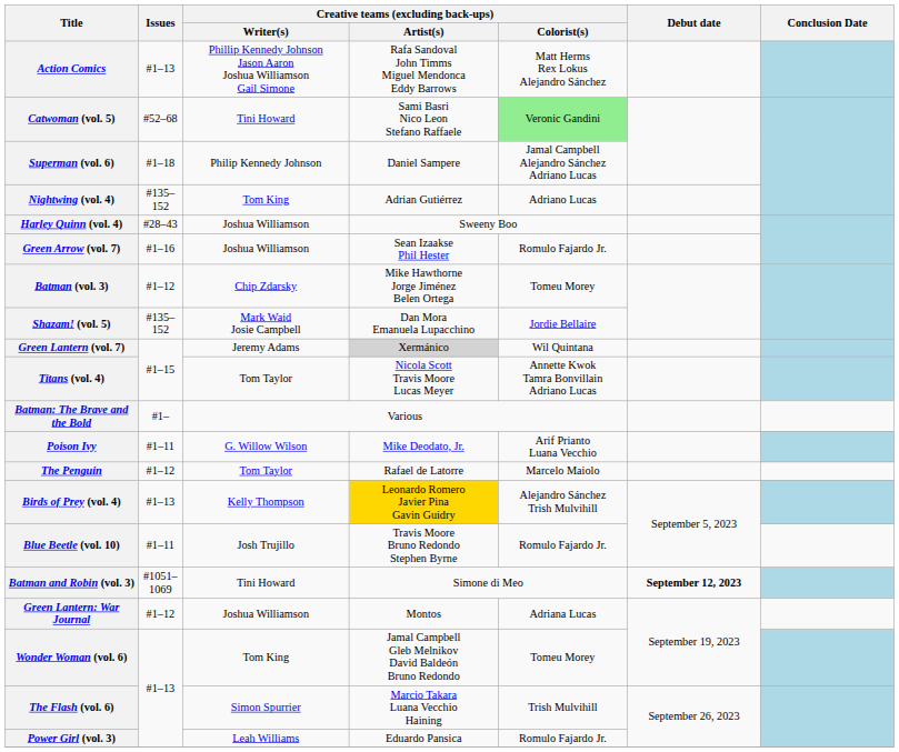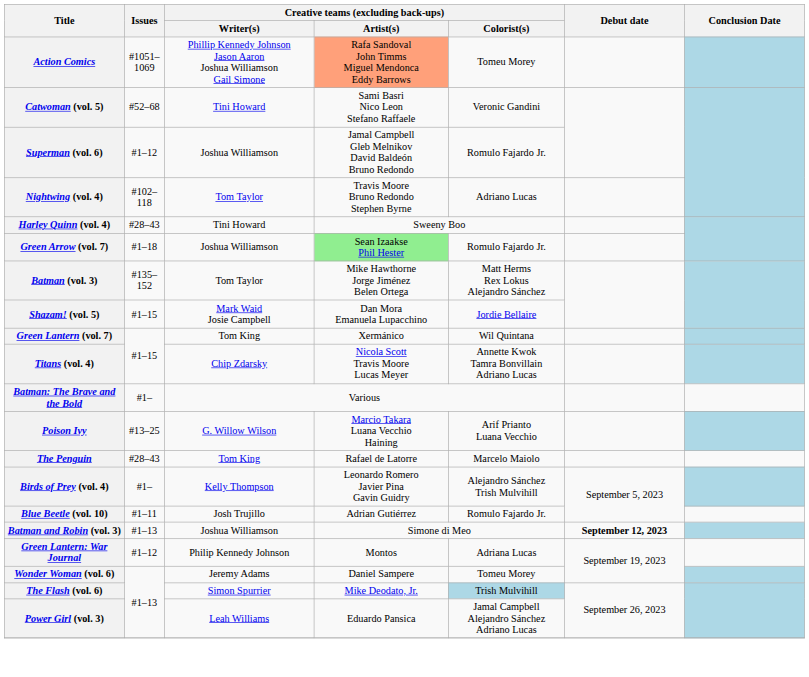 <table class="wikitable sortable" style="text-align:center; font-weight:normal;" width=99%>
 <tr>
 <th scope="col" rowspan="2" align="center" width="15%">Title</th>
 <th scope="col" rowspan="2" align="center" width="5%">Issues</th>
 <th scope="col" colspan="3" align="center" width="50%">Creative teams (excluding back-ups)</th>
 <th scope="col" rowspan="2" align="center" width="15%">Debut date</th>
 <th scope="col" rowspan="2" align="center" width="15%">Conclusion Date</th>
 </tr>
 <tr>
 <th scope="col">Writer(s)</th>
 <th scope="col">Artist(s)</th>
 <th scope="col">Colorist(s)</th>
 </tr>
 <tr>
 <th scope="row"><em><a href='#'>Action Comics</a></em></th>
-<td>#1–13</td>
+<td>#1051–1069</td>
 <td><a href='#'>Phillip Kennedy Johnson</a><br><a href='#'>Jason Aaron</a><br>Joshua Williamson<br><a href='#'>Gail Simone</a></td>
-<td>Rafa Sandoval<br>John Timms<br>Miguel Mendonca<br>Eddy Barrows</td>
-<td>Matt Herms<br>Rex Lokus<br>Alejandro Sánchez</td>
+<td style="background: lightsalmon;">Rafa Sandoval<br>John Timms<br>Miguel Mendonca<br>Eddy Barrows</td>
+<td>Tomeu Morey</td>
 <td></td>
 <td align="center" bgcolor="lightblue"></td>
 </tr>
 <tr>
 <th scope="row"><em><a href='#'>Catwoman</a></em> (vol. 5)</th>
 <td>#52–68</td>
 <td><a href='#'>Tini Howard</a></td>
 <td>Sami Basri<br>Nico Leon<br>Stefano Raffaele</td>
-<td style="background: lightgreen;">Veronic Gandini</td>
+<td>Veronic Gandini</td>
 <td rowspan="2"></td>
 <td align="center" bgcolor="lightblue" rowspan="3"></td>
 </tr>
 <tr>
 <th scope="row"><em><a href='#'>Superman</a></em> (vol. 6)</th>
-<td>#1–18</td>
-<td>Philip Kennedy Johnson</td>
-<td>Daniel Sampere</td>
-<td>Jamal Campbell<br>Alejandro Sánchez<br>Adriano Lucas</td>
+<td>#1–12</td>
+<td>Joshua Williamson</td>
+<td>Jamal Campbell<br>Gleb Melnikov<br>David Baldeón<br>Bruno Redondo</td>
+<td>Romulo Fajardo Jr.</td>
 </tr>
 <tr>
 <th scope="row"><em><a href='#'>Nightwing</a></em> (vol. 4)</th>
-<td>#135–152</td>
-<td><a href='#'>Tom King</a></td>
-<td>Adrian Gutiérrez</td>
+<td>#102–118</td>
+<td><a href='#'>Tom Taylor</a></td>
+<td>Travis Moore<br>Bruno Redondo<br>Stephen Byrne</td>
 <td>Adriano Lucas</td>
 <td></td>
 </tr>
 <tr>
 <th scope="row"><em><a href='#'>Harley Quinn</a></em> (vol. 4)</th>
 <td>#28–43</td>
-<td>Joshua Williamson</td>
+<td>Tini Howard</td>
 <td colspan="2">Sweeny Boo</td>
 <td></td>
 <td align="center" bgcolor="lightblue" rowspan="2"></td>
 </tr>
 <tr>
 <th scope="row"><em><a href='#'>Green Arrow</a></em> (vol. 7)</th>
-<td>#1–16</td>
+<td>#1–18</td>
 <td>Joshua Williamson</td>
-<td>Sean Izaakse<br><a href='#'>Phil Hester</a></td>
+<td style="background: lightgreen;">Sean Izaakse<br><a href='#'>Phil Hester</a></td>
 <td>Romulo Fajardo Jr.</td>
 <td></td>
 </tr>
 <tr>
 <th scope="row"><a href='#'><em>Batman</em></a> (vol. 3)</th>
-<td>#1–12</td>
-<td><a href='#'>Chip Zdarsky</a></td>
+<td>#135–152</td>
+<td>Tom Taylor</td>
 <td>Mike Hawthorne<br>Jorge Jiménez<br>Belen Ortega</td>
-<td>Tomeu Morey</td>
+<td>Matt Herms<br>Rex Lokus<br>Alejandro Sánchez</td>
 <td rowspan="2"></td>
 <td align="center" bgcolor="lightblue" rowspan="2"></td>
 </tr>
 <tr>
 <th><em><a href='#'>Shazam!</a></em> (vol. 5)</th>
-<td>#135–152</td>
+<td>#1–15</td>
 <td><a href='#'>Mark Waid</a><br>Josie Campbell</td>
 <td>Dan Mora<br>Emanuela Lupacchino</td>
 <td><a href='#'>Jordie Bellaire</a></td>
 </tr>
 <tr>
 <th scope="row"><em><a href='#'>Green Lantern</a></em> (vol. 7)</th>
 <td rowspan="2">#1–15</td>
-<td>Jeremy Adams</td>
-<td style="background: lightgrey;">Xermánico</td>
+<td>Tom King</td>
+<td>Xermánico</td>
 <td>Wil Quintana</td>
 <td></td>
 <td align="center" bgcolor="lightblue"></td>
 </tr>
 <tr>
 <th scope="row"><em><a href='#'>Titans</a></em> (vol. 4)</th>
-<td>Tom Taylor</td>
+<td><a href='#'>Chip Zdarsky</a></td>
 <td><a href='#'>Nicola Scott</a><br>Travis Moore<br>Lucas Meyer</td>
 <td>Annette Kwok<br>Tamra Bonvillain<br>Adriano Lucas</td>
 <td></td>
 <td align="center" bgcolor="lightblue"></td>
 </tr>
 <tr>
 <th scope="row"><em><a href='#'>Batman: The Brave and the Bold</a></em></th>
 <td>#1–</td>
 <td colspan="3">Various</td>
 <td></td>
 <td></td>
 </tr>
 <tr>
 <th scope="row"><em><a href='#'>Poison Ivy</a></em></th>
-<td>#1–11</td>
+<td>#13–25</td>
 <td><a href='#'>G. Willow Wilson</a></td>
-<td><a href='#'>Mike Deodato, Jr.</a></td>
+<td><a href='#'>Marcio Takara</a><br>Luana Vecchio<br>Haining</td>
 <td>Arif Prianto<br>Luana Vecchio</td>
 <td></td>
 <td align="center" bgcolor="lightblue"></td>
 </tr>
 <tr>
 <th scope="row"><em><a href='#'>The Penguin</a></em></th>
-<td>#1–12</td>
-<td><a href='#'>Tom Taylor</a></td>
+<td>#28–43</td>
+<td><a href='#'>Tom King</a></td>
 <td>Rafael de Latorre</td>
 <td>Marcelo Maiolo</td>
 <td></td>
 <td></td>
 </tr>
 <tr>
 <th scope="row"><em><a href='#'>Birds of Prey</a></em> (vol. 4)</th>
-<td>#1–13</td>
+<td>#1–</td>
 <td><a href='#'>Kelly Thompson</a></td>
-<td style="background: gold;">Leonardo Romero<br>Javier Pina<br>Gavin Guidry</td>
+<td>Leonardo Romero<br>Javier Pina<br>Gavin Guidry</td>
 <td>Alejandro Sánchez<br>Trish Mulvihill</td>
 <td rowspan="2">September 5, 2023</td>
 <td align="center" bgcolor="lightblue"></td>
 </tr>
 <tr>
 <th scope="row"><em><a href='#'>Blue Beetle</a></em> (vol. 10)</th>
 <td>#1–11</td>
 <td>Josh Trujillo</td>
-<td>Travis Moore<br>Bruno Redondo<br>Stephen Byrne</td>
+<td>Adrian Gutiérrez</td>
 <td>Romulo Fajardo Jr.</td>
 <td></td>
 </tr>
 <tr>
 <th scope="row"><em><a href='#'>Batman and Robin</a></em> (vol. 3)</th>
-<td>#1051–1069</td>
-<td>Tini Howard</td>
+<td>#1–13</td>
+<td>Joshua Williamson</td>
 <td colspan="2">Simone di Meo</td>
 <td><strong>September 12, 2023</strong></td>
 <td align="center" bgcolor="lightblue"></td>
 </tr>
 <tr>
 <th scope="row"><em><a href='#'>Green Lantern: War Journal</a></em></th>
 <td>#1–12</td>
-<td>Joshua Williamson</td>
+<td>Philip Kennedy Johnson</td>
 <td>Montos</td>
 <td>Adriana Lucas</td>
 <td rowspan="2">September 19, 2023</td>
 <td align="left"></td>
 </tr>
 <tr>
 <th scope="row"><em><a href='#'>Wonder Woman</a></em> (vol. 6)</th>
 <td rowspan="3">#1–13</td>
-<td>Tom King</td>
-<td>Jamal Campbell<br>Gleb Melnikov<br>David Baldeón<br>Bruno Redondo</td>
+<td>Jeremy Adams</td>
+<td>Daniel Sampere</td>
 <td>Tomeu Morey</td>
 <td align="center" bgcolor="lightblue"></td>
 </tr>
 <tr>
 <th scope="row"><em><a href='#'>The Flash</a></em> (vol. 6)</th>
 <td><a href='#'>Simon Spurrier</a></td>
-<td><a href='#'>Marcio Takara</a><br>Luana Vecchio<br>Haining</td>
-<td>Trish Mulvihill</td>
+<td><a href='#'>Mike Deodato, Jr.</a></td>
+<td style="background: lightblue;">Trish Mulvihill</td>
 <td rowspan="2">September 26, 2023</td>
 <td align="center" bgcolor="lightblue" rowspan="2"></td>
 </tr>
 <tr>
 <th scope="row"><em><a href='#'>Power Girl</a></em> (vol. 3)</th>
 <td><a href='#'>Leah Williams</a></td>
 <td>Eduardo Pansica</td>
-<td>Romulo Fajardo Jr.</td>
+<td>Jamal Campbell<br>Alejandro Sánchez<br>Adriano Lucas</td>
 </tr>
 <tr>
 </tr>
 </table>
